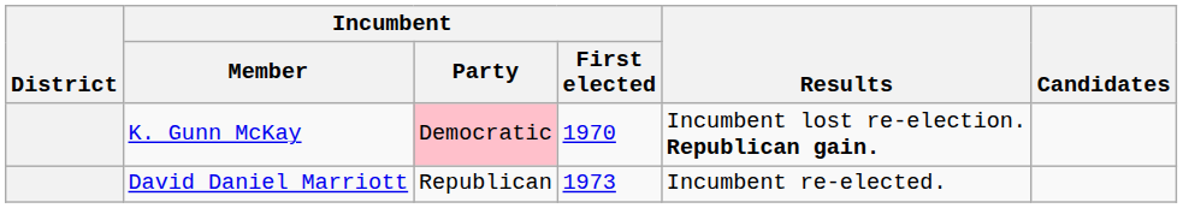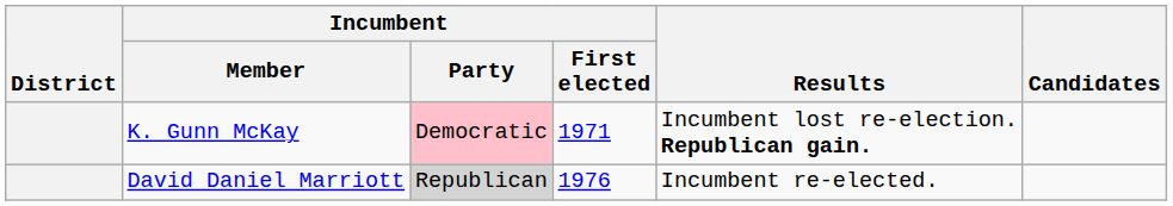 <table class=wikitable>
 <tr valign=bottom>
 <th rowspan=2>District</th>
 <th colspan=3>Incumbent</th>
 <th rowspan=2>Results</th>
 <th rowspan=2>Candidates</th>
 </tr>
 <tr>
 <th>Member</th>
 <th>Party</th>
 <th>First<br>elected</th>
 </tr>
 <tr>
 <th></th>
 <td><a href='#'>K. Gunn McKay</a></td>
 <td style="background: pink;">Democratic</td>
-<td><a href='#'>1970</a></td>
+<td><a href='#'>1971</a></td>
 <td>Incumbent lost re-election.<br><strong>Republican gain.</strong></td>
 <td nowrap></td>
 </tr>
 <tr>
 <th></th>
 <td><a href='#'>David Daniel Marriott</a></td>
-<td>Republican</td>
-<td><a href='#'>1973</a></td>
+<td style="background: lightgrey;">Republican</td>
+<td><a href='#'>1976</a></td>
 <td>Incumbent re-elected.</td>
 <td nowrap></td>
 </tr>
 </table>
